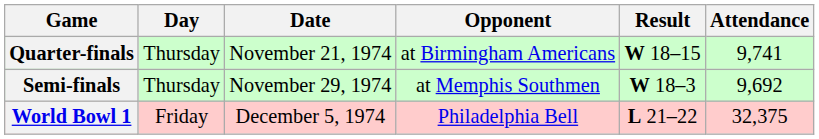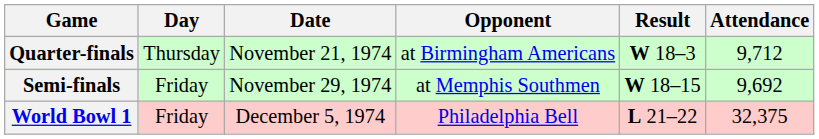 <table class="wikitable">
 <tr>
 <th>Game</th>
 <th>Day</th>
 <th>Date</th>
 <th>Opponent</th>
 <th>Result</th>
 <th>Attendance</th>
 </tr>
 <tr align="center" bgcolor="#CCFFCC">
 <th>Quarter-finals</th>
 <td>Thursday</td>
 <td>November 21, 1974</td>
 <td>at <a href='#'>Birmingham Americans</a></td>
-<td><strong>W</strong> 18–15</td>
-<td>9,741</td>
+<td><strong>W</strong> 18–3</td>
+<td>9,712</td>
 </tr>
 <tr align="center" bgcolor="#CCFFCC">
 <th>Semi-finals</th>
-<td>Thursday</td>
+<td>Friday</td>
 <td>November 29, 1974</td>
 <td>at <a href='#'>Memphis Southmen</a></td>
-<td><strong>W</strong> 18–3</td>
+<td><strong>W</strong> 18–15</td>
 <td>9,692</td>
 </tr>
 <tr align="center" bgcolor="#FFCCCC">
 <th><a href='#'>World Bowl 1</a></th>
 <td>Friday</td>
 <td>December 5, 1974</td>
 <td><a href='#'>Philadelphia Bell</a></td>
 <td><strong>L</strong> 21–22</td>
 <td>32,375</td>
 </tr>
 </table>
